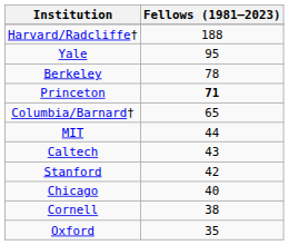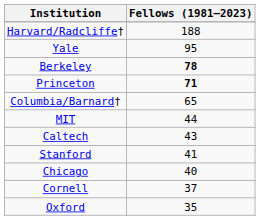 <table class="wikitable sortable">
 <tr>
 <th>Institution</th>
 <th data-sort-type="number">Fellows (1981–2023)</th>
 </tr>
 <tr>
 </tr>
 <tr>
 <td align="center"><a href='#'>Harvard/Radcliffe</a>†</td>
 <td align="center">188</td>
 </tr>
 <tr>
 <td align="center"><a href='#'>Yale</a></td>
 <td align="center">95</td>
 </tr>
 <tr>
 <td align="center"><a href='#'>Berkeley</a></td>
-<td align="center">78</td>
+<td align="center"><strong>78</strong></td>
 </tr>
 <tr>
 <td align="center"><a href='#'>Princeton</a></td>
 <td align="center"><strong>71</strong></td>
 </tr>
 <tr>
 <td align="center"><a href='#'>Columbia/Barnard</a>†</td>
 <td align="center">65</td>
 </tr>
 <tr>
 <td align="center"><a href='#'>MIT</a></td>
 <td align="center">44</td>
 </tr>
 <tr>
 <td align="center"><a href='#'>Caltech</a></td>
 <td align="center">43</td>
 </tr>
 <tr>
 <td align="center"><a href='#'>Stanford</a></td>
-<td align="center">42</td>
+<td align="center">41</td>
 </tr>
 <tr>
 <td align="center"><a href='#'>Chicago</a></td>
 <td align="center">40</td>
 </tr>
 <tr>
 <td align="center"><a href='#'>Cornell</a></td>
-<td align="center">38</td>
+<td align="center">37</td>
 </tr>
 <tr>
 <td align="center"><a href='#'>Oxford</a></td>
 <td align="center">35</td>
 </tr>
 </table>
